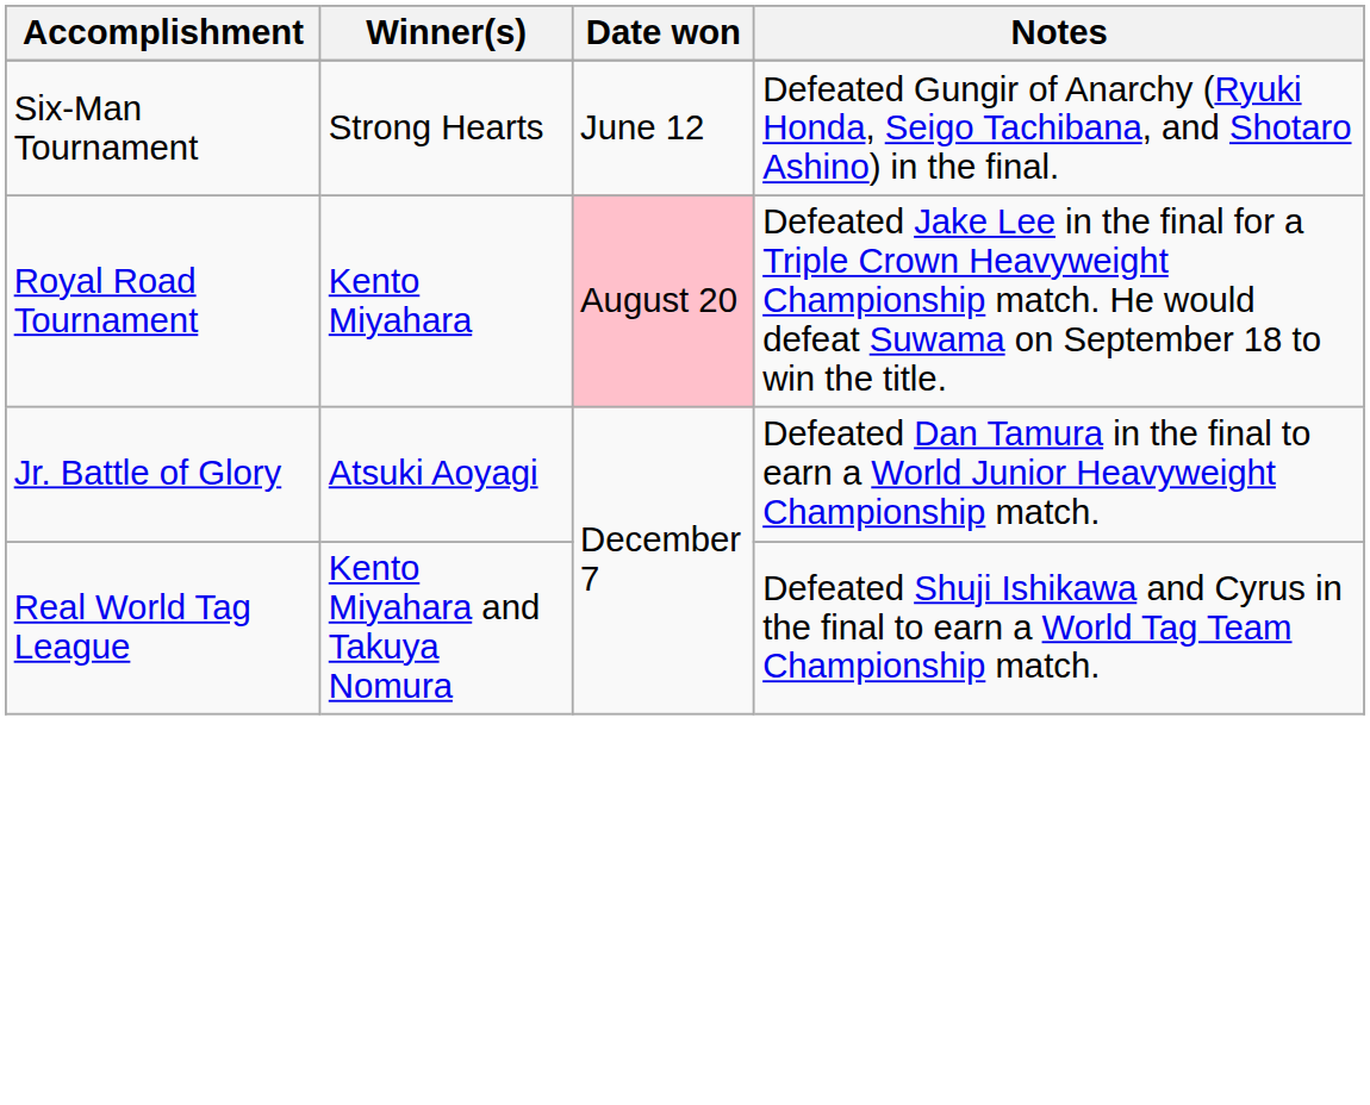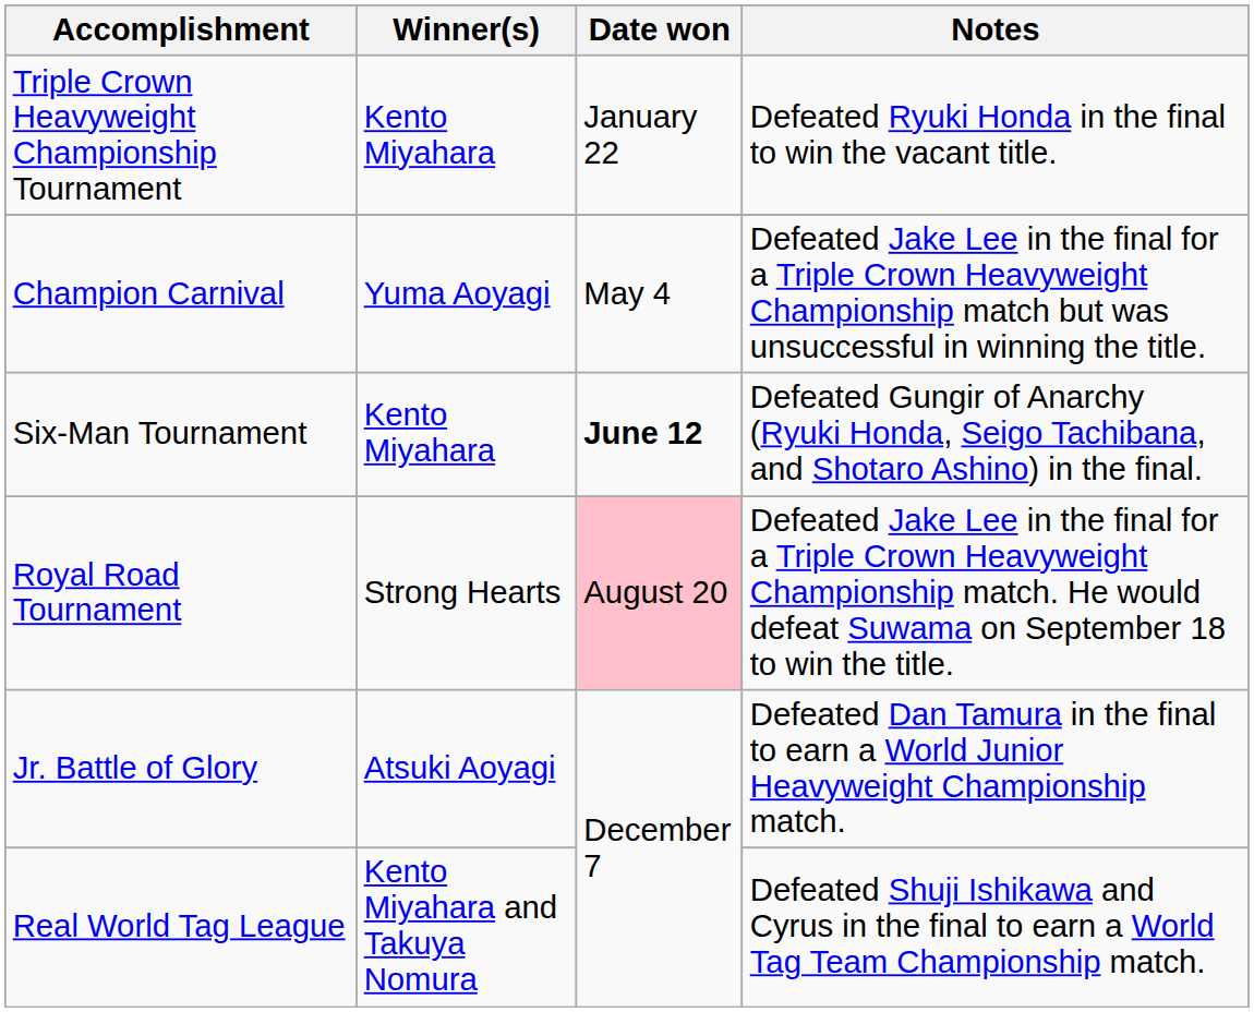 <table class="wikitable" style="width:100%;">
 <tr>
 <th>Accomplishment</th>
 <th>Winner(s)</th>
 <th>Date won</th>
 <th>Notes</th>
 </tr>
 <tr>
+<td><a href='#'>Triple Crown Heavyweight Championship</a> Tournament</td>
+<td><a href='#'>Kento Miyahara</a></td>
+<td>January 22</td>
+<td>Defeated <a href='#'>Ryuki Honda</a> in the final to win the vacant title.</td>
+</tr>
+<tr>
+</tr>
+<tr>
+<td><a href='#'>Champion Carnival</a></td>
+<td><a href='#'>Yuma Aoyagi</a></td>
+<td>May 4</td>
+<td>Defeated <a href='#'>Jake Lee</a> in the final for a <a href='#'>Triple Crown Heavyweight Championship</a> match but was unsuccessful in winning the title.</td>
 </tr>
 <tr>
 <td>Six-Man Tournament</td>
-<td>Strong Hearts<br></td>
-<td>June 12</td>
+<td><a href='#'>Kento Miyahara</a></td>
+<td><strong>June 12</strong></td>
 <td>Defeated Gungir of Anarchy (<a href='#'>Ryuki Honda</a>, <a href='#'>Seigo Tachibana</a>, and <a href='#'>Shotaro Ashino</a>) in the final.</td>
 </tr>
 <tr>
 <td><a href='#'>Royal Road Tournament</a></td>
-<td><a href='#'>Kento Miyahara</a></td>
+<td>Strong Hearts<br></td>
 <td style="background: pink;">August 20</td>
 <td>Defeated <a href='#'>Jake Lee</a> in the final for a <a href='#'>Triple Crown Heavyweight Championship</a> match. He would defeat <a href='#'>Suwama</a> on September 18 to win the title.</td>
 </tr>
 <tr>
 <td><a href='#'>Jr. Battle of Glory</a></td>
 <td><a href='#'>Atsuki Aoyagi</a></td>
 <td rowspan=2>December 7</td>
 <td>Defeated <a href='#'>Dan Tamura</a> in the final to earn a <a href='#'>World Junior Heavyweight Championship</a> match.</td>
 </tr>
 <tr>
 <td><a href='#'>Real World Tag League</a></td>
 <td><a href='#'>Kento Miyahara</a> and <a href='#'>Takuya Nomura</a></td>
 <td>Defeated <a href='#'>Shuji Ishikawa</a> and Cyrus in the final to earn a <a href='#'>World Tag Team Championship</a> match.</td>
 </tr>
 </table>
